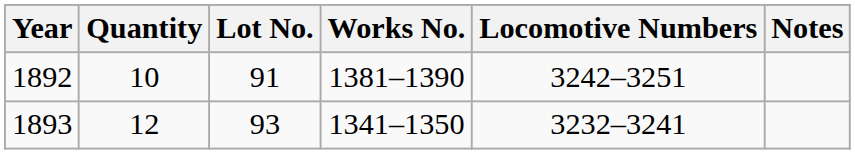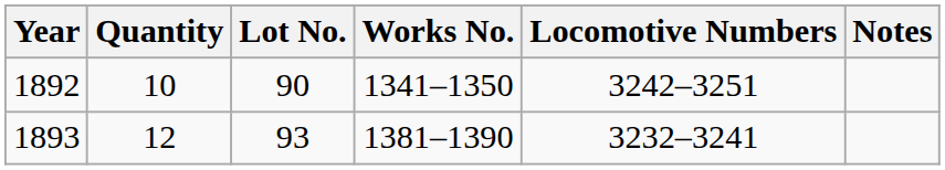 <table class="wikitable" style="text-align:center;">
 <tr>
 <th>Year</th>
 <th>Quantity</th>
 <th>Lot No.</th>
 <th>Works No.</th>
 <th>Locomotive Numbers</th>
 <th>Notes</th>
 </tr>
 <tr>
 <td>1892</td>
 <td>10</td>
-<td>91</td>
-<td>1381–1390</td>
+<td>90</td>
+<td>1341–1350</td>
 <td>3242–3251</td>
 <td align=left></td>
 </tr>
 <tr>
 <td>1893</td>
 <td>12</td>
 <td>93</td>
-<td>1341–1350</td>
+<td>1381–1390</td>
 <td>3232–3241</td>
 <td align=left></td>
 </tr>
 </table>
